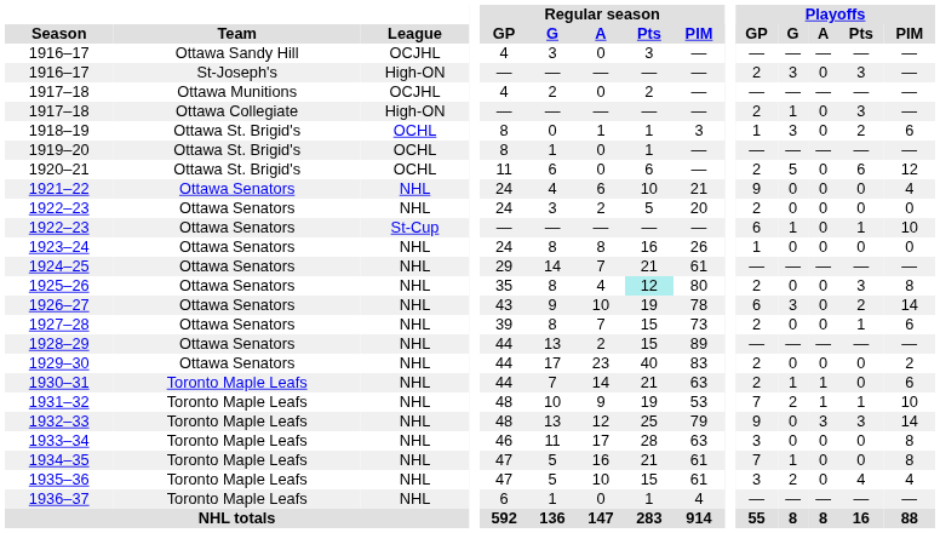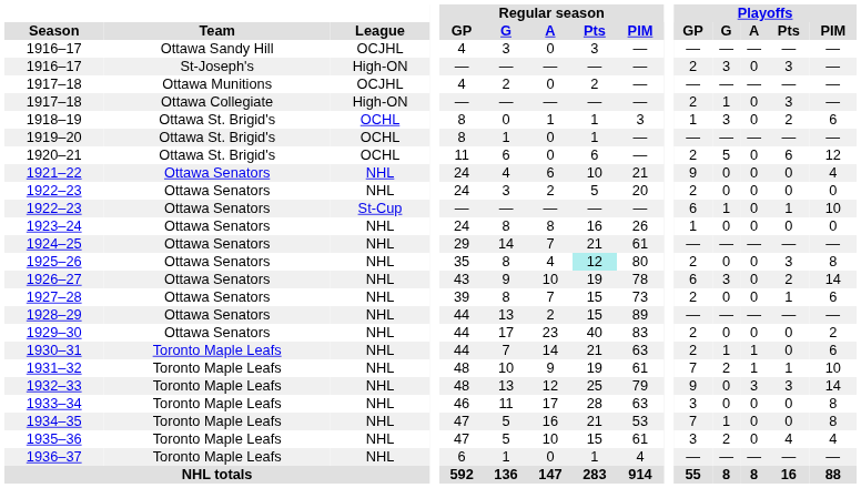 <table border="0" cellpadding="1" cellspacing="0" style="text-align:center; width:60em;">
 <tr bgcolor="#e0e0e0">
 <th colspan="3" bgcolor="#ffffff"> </th>
 <th rowspan="99" bgcolor="#ffffff"> </th>
 <th colspan="5">Regular season</th>
 <th rowspan="99" bgcolor="#ffffff"> </th>
 <th colspan="5"><a href='#'>Playoffs</a></th>
 </tr>
 <tr bgcolor="#e0e0e0">
 <th>Season</th>
 <th>Team</th>
 <th>League</th>
 <th>GP</th>
 <th><a href='#'>G</a></th>
 <th><a href='#'>A</a></th>
 <th><a href='#'>Pts</a></th>
 <th><a href='#'>PIM</a></th>
 <th>GP</th>
 <th>G</th>
 <th>A</th>
 <th>Pts</th>
 <th>PIM</th>
 </tr>
 <tr>
 <td>1916–17</td>
 <td>Ottawa Sandy Hill</td>
 <td>OCJHL</td>
 <td>4</td>
 <td>3</td>
 <td>0</td>
 <td>3</td>
 <td>—</td>
 <td>—</td>
 <td>—</td>
 <td>—</td>
 <td>—</td>
 <td>—</td>
 </tr>
 <tr bgcolor="#f0f0f0">
 <td>1916–17</td>
 <td>St-Joseph's</td>
 <td>High-ON</td>
 <td>—</td>
 <td>—</td>
 <td>—</td>
 <td>—</td>
 <td>—</td>
 <td>2</td>
 <td>3</td>
 <td>0</td>
 <td>3</td>
 <td>—</td>
 </tr>
 <tr>
 <td>1917–18</td>
 <td>Ottawa Munitions</td>
 <td>OCJHL</td>
 <td>4</td>
 <td>2</td>
 <td>0</td>
 <td>2</td>
 <td>—</td>
 <td>—</td>
 <td>—</td>
 <td>—</td>
 <td>—</td>
 <td>—</td>
 </tr>
 <tr bgcolor="#f0f0f0">
 <td>1917–18</td>
 <td>Ottawa Collegiate</td>
 <td>High-ON</td>
 <td>—</td>
 <td>—</td>
 <td>—</td>
 <td>—</td>
 <td>—</td>
 <td>2</td>
 <td>1</td>
 <td>0</td>
 <td>3</td>
 <td>—</td>
 </tr>
 <tr>
 <td>1918–19</td>
 <td>Ottawa St. Brigid's</td>
 <td><a href='#'>OCHL</a></td>
 <td>8</td>
 <td>0</td>
 <td>1</td>
 <td>1</td>
 <td>3</td>
 <td>1</td>
 <td>3</td>
 <td>0</td>
 <td>2</td>
 <td>6</td>
 </tr>
 <tr bgcolor="#f0f0f0">
 <td>1919–20</td>
 <td>Ottawa St. Brigid's</td>
 <td>OCHL</td>
 <td>8</td>
 <td>1</td>
 <td>0</td>
 <td>1</td>
 <td>—</td>
 <td>—</td>
 <td>—</td>
 <td>—</td>
 <td>—</td>
 <td>—</td>
 </tr>
 <tr>
 <td>1920–21</td>
 <td>Ottawa St. Brigid's</td>
 <td>OCHL</td>
 <td>11</td>
 <td>6</td>
 <td>0</td>
 <td>6</td>
 <td>—</td>
 <td>2</td>
 <td>5</td>
 <td>0</td>
 <td>6</td>
 <td>12</td>
 </tr>
 <tr bgcolor="#f0f0f0">
 <td><a href='#'>1921–22</a></td>
 <td><a href='#'>Ottawa Senators</a></td>
 <td><a href='#'>NHL</a></td>
 <td>24</td>
 <td>4</td>
 <td>6</td>
 <td>10</td>
 <td>21</td>
 <td>9</td>
 <td>0</td>
 <td>0</td>
 <td>0</td>
 <td>4</td>
 </tr>
 <tr>
 <td><a href='#'>1922–23</a></td>
 <td>Ottawa Senators</td>
 <td>NHL</td>
 <td>24</td>
 <td>3</td>
 <td>2</td>
 <td>5</td>
 <td>20</td>
 <td>2</td>
 <td>0</td>
 <td>0</td>
 <td>0</td>
 <td>0</td>
 </tr>
 <tr bgcolor="#f0f0f0">
 <td><a href='#'>1922–23</a></td>
 <td>Ottawa Senators</td>
 <td><a href='#'>St-Cup</a></td>
 <td>—</td>
 <td>—</td>
 <td>—</td>
 <td>—</td>
 <td>—</td>
 <td>6</td>
 <td>1</td>
 <td>0</td>
 <td>1</td>
 <td>10</td>
 </tr>
 <tr>
 <td><a href='#'>1923–24</a></td>
 <td>Ottawa Senators</td>
 <td>NHL</td>
 <td>24</td>
 <td>8</td>
 <td>8</td>
 <td>16</td>
 <td>26</td>
 <td>1</td>
 <td>0</td>
 <td>0</td>
 <td>0</td>
 <td>0</td>
 </tr>
 <tr bgcolor="#f0f0f0">
 <td><a href='#'>1924–25</a></td>
 <td>Ottawa Senators</td>
 <td>NHL</td>
 <td>29</td>
 <td>14</td>
 <td>7</td>
 <td>21</td>
 <td>61</td>
 <td>—</td>
 <td>—</td>
 <td>—</td>
 <td>—</td>
 <td>—</td>
 </tr>
 <tr>
 <td><a href='#'>1925–26</a></td>
 <td>Ottawa Senators</td>
 <td>NHL</td>
 <td>35</td>
 <td>8</td>
 <td>4</td>
 <td style="background: paleturquoise;">12</td>
 <td>80</td>
 <td>2</td>
 <td>0</td>
 <td>0</td>
 <td>3</td>
 <td>8</td>
 </tr>
 <tr bgcolor="#f0f0f0">
 <td><a href='#'>1926–27</a></td>
 <td>Ottawa Senators</td>
 <td>NHL</td>
 <td>43</td>
 <td>9</td>
 <td>10</td>
 <td>19</td>
 <td>78</td>
 <td>6</td>
 <td>3</td>
 <td>0</td>
 <td>2</td>
 <td>14</td>
 </tr>
 <tr>
 <td><a href='#'>1927–28</a></td>
 <td>Ottawa Senators</td>
 <td>NHL</td>
 <td>39</td>
 <td>8</td>
 <td>7</td>
 <td>15</td>
 <td>73</td>
 <td>2</td>
 <td>0</td>
 <td>0</td>
 <td>1</td>
 <td>6</td>
 </tr>
 <tr bgcolor="#f0f0f0">
 <td><a href='#'>1928–29</a></td>
 <td>Ottawa Senators</td>
 <td>NHL</td>
 <td>44</td>
 <td>13</td>
 <td>2</td>
 <td>15</td>
 <td>89</td>
 <td>—</td>
 <td>—</td>
 <td>—</td>
 <td>—</td>
 <td>—</td>
 </tr>
 <tr>
 <td><a href='#'>1929–30</a></td>
 <td>Ottawa Senators</td>
 <td>NHL</td>
 <td>44</td>
 <td>17</td>
 <td>23</td>
 <td>40</td>
 <td>83</td>
 <td>2</td>
 <td>0</td>
 <td>0</td>
 <td>0</td>
 <td>2</td>
 </tr>
 <tr bgcolor="#f0f0f0">
 <td><a href='#'>1930–31</a></td>
 <td><a href='#'>Toronto Maple Leafs</a></td>
 <td>NHL</td>
 <td>44</td>
 <td>7</td>
 <td>14</td>
 <td>21</td>
 <td>63</td>
 <td>2</td>
 <td>1</td>
 <td>1</td>
 <td>0</td>
 <td>6</td>
 </tr>
 <tr>
 <td><a href='#'>1931–32</a></td>
 <td>Toronto Maple Leafs</td>
 <td>NHL</td>
 <td>48</td>
 <td>10</td>
 <td>9</td>
 <td>19</td>
-<td>53</td>
+<td>61</td>
 <td>7</td>
 <td>2</td>
 <td>1</td>
 <td>1</td>
 <td>10</td>
 </tr>
 <tr bgcolor="#f0f0f0">
 <td><a href='#'>1932–33</a></td>
 <td>Toronto Maple Leafs</td>
 <td>NHL</td>
 <td>48</td>
 <td>13</td>
 <td>12</td>
 <td>25</td>
 <td>79</td>
 <td>9</td>
 <td>0</td>
 <td>3</td>
 <td>3</td>
 <td>14</td>
 </tr>
 <tr>
 <td><a href='#'>1933–34</a></td>
 <td>Toronto Maple Leafs</td>
 <td>NHL</td>
 <td>46</td>
 <td>11</td>
 <td>17</td>
 <td>28</td>
 <td>63</td>
 <td>3</td>
 <td>0</td>
 <td>0</td>
 <td>0</td>
 <td>8</td>
 </tr>
 <tr bgcolor="#f0f0f0">
 <td><a href='#'>1934–35</a></td>
 <td>Toronto Maple Leafs</td>
 <td>NHL</td>
 <td>47</td>
 <td>5</td>
 <td>16</td>
 <td>21</td>
-<td>61</td>
+<td>53</td>
 <td>7</td>
 <td>1</td>
 <td>0</td>
 <td>0</td>
 <td>8</td>
 </tr>
 <tr>
 <td><a href='#'>1935–36</a></td>
 <td>Toronto Maple Leafs</td>
 <td>NHL</td>
 <td>47</td>
 <td>5</td>
 <td>10</td>
 <td>15</td>
 <td>61</td>
 <td>3</td>
 <td>2</td>
 <td>0</td>
 <td>4</td>
 <td>4</td>
 </tr>
 <tr bgcolor="#f0f0f0">
 <td><a href='#'>1936–37</a></td>
 <td>Toronto Maple Leafs</td>
 <td>NHL</td>
 <td>6</td>
 <td>1</td>
 <td>0</td>
 <td>1</td>
 <td>4</td>
 <td>—</td>
 <td>—</td>
 <td>—</td>
 <td>—</td>
 <td>—</td>
 </tr>
 <tr bgcolor="#e0e0e0">
 <th colspan="3">NHL totals</th>
 <th>592</th>
 <th>136</th>
 <th>147</th>
 <th>283</th>
 <th>914</th>
 <th>55</th>
 <th>8</th>
 <th>8</th>
 <th>16</th>
 <th>88</th>
 </tr>
 </table>
